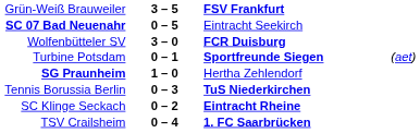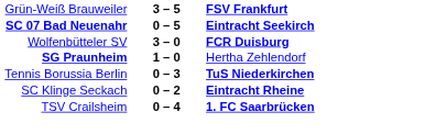 <table width=100% cellspacing=1>
 <tr>
 <th width=25%></th>
 <th width=10%></th>
 <th width=25%></th>
 <th></th>
 </tr>
 <tr style=font-size:90%>
 <td align=right><a href='#'>Grün-Weiß Brauweiler</a></td>
 <td align=center><strong>3 – 5</strong></td>
 <td><strong><a href='#'>FSV Frankfurt</a></strong></td>
 </tr>
 <tr style=font-size:90%>
 <td align=right><strong><a href='#'>SC 07 Bad Neuenahr</a></strong></td>
 <td align=center><strong>0 – 5</strong></td>
-<td><a href='#'>Eintracht Seekirch</a></td>
+<td><strong><a href='#'>Eintracht Seekirch</a></strong></td>
 </tr>
 <tr style=font-size:90%>
 <td align=right><a href='#'>Wolfenbütteler SV</a></td>
 <td align=center><strong>3 – 0</strong></td>
 <td><strong><a href='#'>FCR Duisburg</a></strong></td>
-</tr>
-<tr style=font-size:90%>
-<td align=right><a href='#'>Turbine Potsdam</a></td>
-<td align=center><strong>0 – 1</strong></td>
-<td><strong><a href='#'>Sportfreunde Siegen</a></strong></td>
-<td><em>(<a href='#'>aet</a>)</em></td>
 </tr>
 <tr style=font-size:90%>
 <td align=right><strong><a href='#'>SG Praunheim</a></strong></td>
 <td align=center><strong>1 – 0</strong></td>
 <td><a href='#'>Hertha Zehlendorf</a></td>
 </tr>
 <tr style=font-size:90%>
 <td align=right><a href='#'>Tennis Borussia Berlin</a></td>
 <td align=center><strong>0 – 3</strong></td>
 <td><strong><a href='#'>TuS Niederkirchen</a></strong></td>
 </tr>
 <tr style=font-size:90%>
 <td align=right><a href='#'>SC Klinge Seckach</a></td>
 <td align=center><strong>0 – 2</strong></td>
 <td><strong><a href='#'>Eintracht Rheine</a></strong></td>
 </tr>
 <tr style=font-size:90%>
 <td align=right><a href='#'>TSV Crailsheim</a></td>
 <td align=center><strong>0 – 4</strong></td>
 <td><strong><a href='#'>1. FC Saarbrücken</a></strong></td>
 </tr>
 </table>
